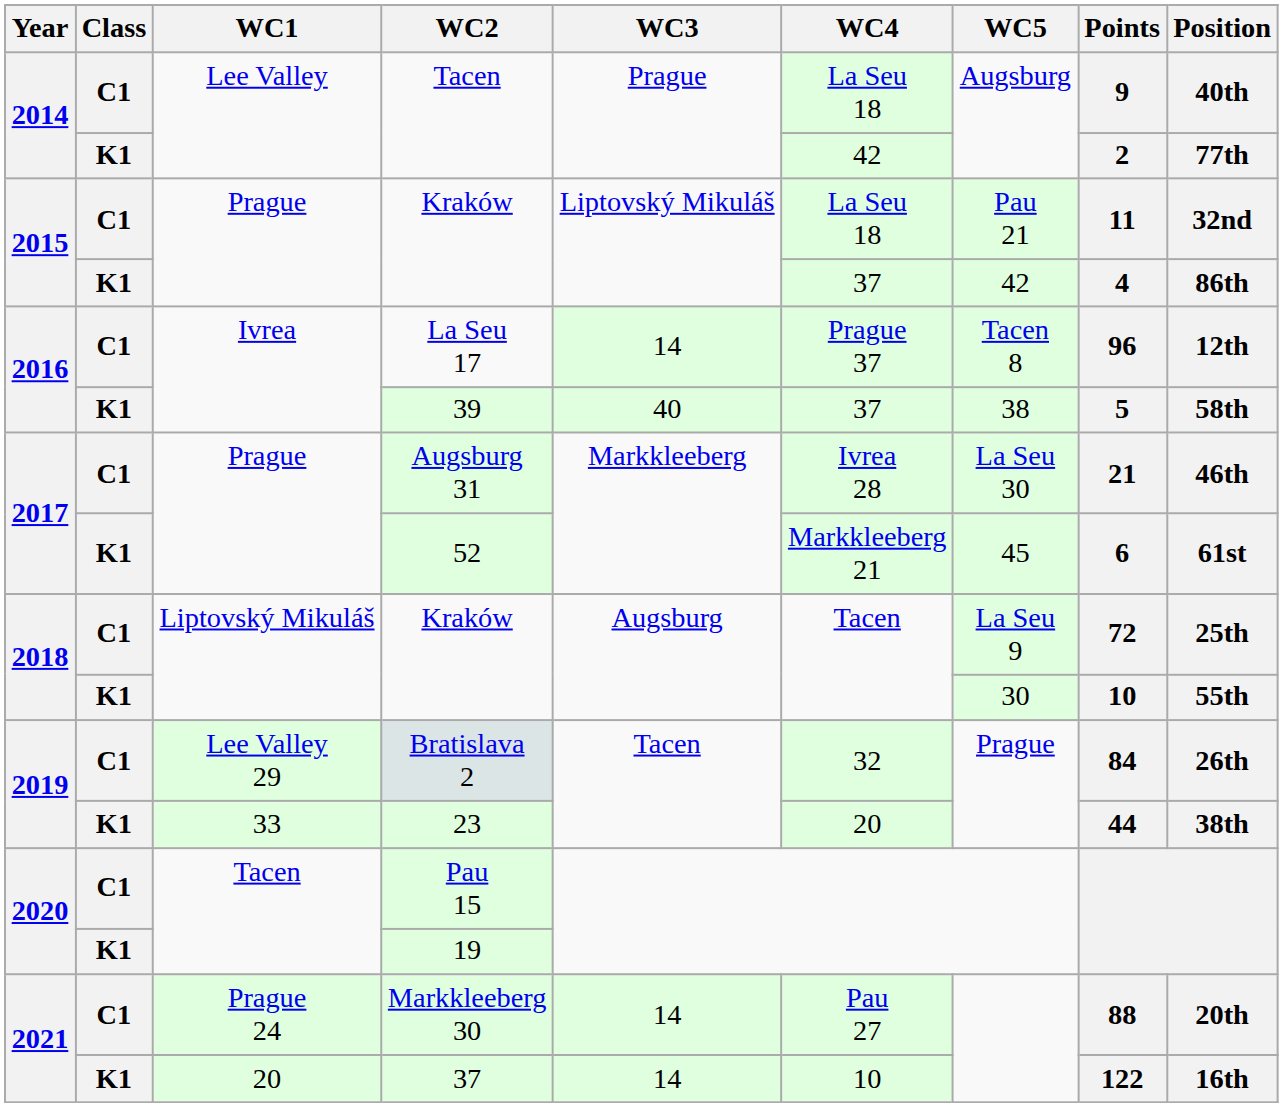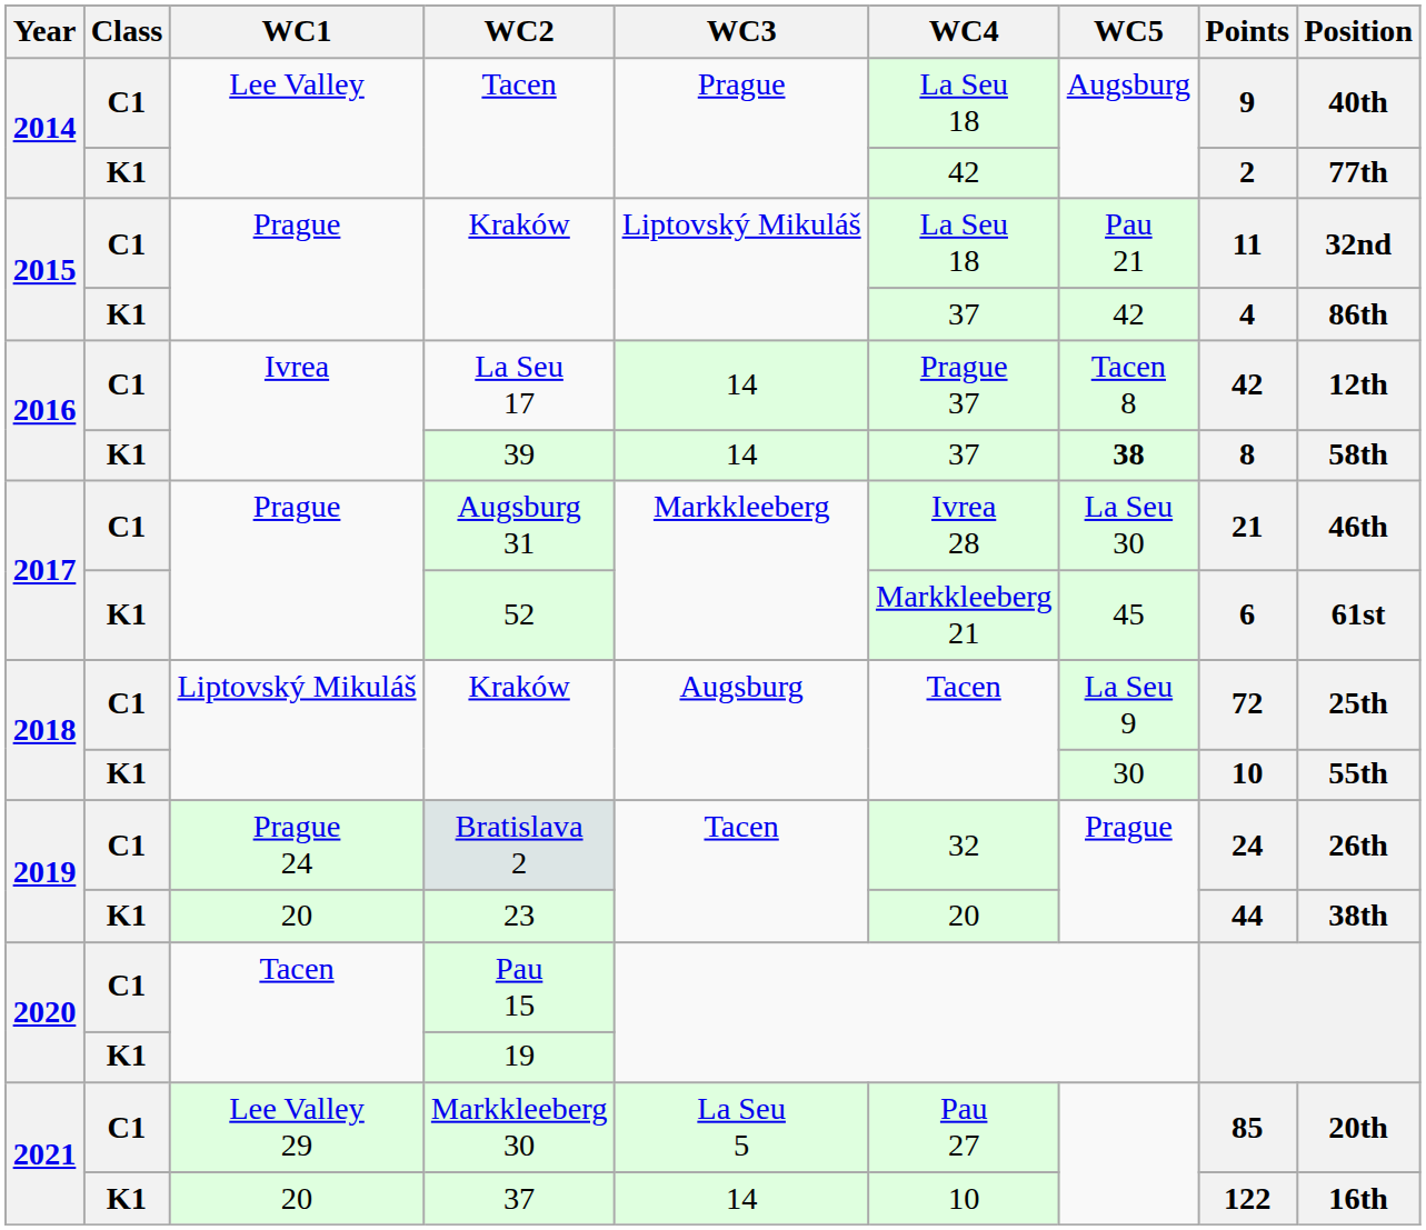 <table class="wikitable" style="font-size: 90%; text-align: center">
 <tr>
 <th>Year</th>
 <th>Class</th>
 <th>WC1</th>
 <th>WC2</th>
 <th>WC3</th>
 <th>WC4</th>
 <th>WC5</th>
 <th>Points</th>
 <th>Position</th>
 </tr>
 <tr>
 <th rowspan=2><a href='#'>2014</a></th>
 <th>C1</th>
 <td style=vertical-align:top rowspan=2><a href='#'>Lee Valley</a> <br> </td>
 <td style=vertical-align:top rowspan=2><a href='#'>Tacen</a> <br> </td>
 <td style=vertical-align:top rowspan=2><a href='#'>Prague</a> <br> </td>
 <td style="background:#DFFFDF;"><a href='#'>La Seu</a> <br>18</td>
 <td style=vertical-align:top rowspan=2><a href='#'>Augsburg</a> <br> </td>
 <th>9</th>
 <th>40th</th>
 </tr>
 <tr>
 <th>K1</th>
 <td style="background:#DFFFDF;">42</td>
 <th>2</th>
 <th>77th</th>
 </tr>
 <tr>
 <th rowspan=2><a href='#'>2015</a></th>
 <th>C1</th>
 <td style=vertical-align:top rowspan=2><a href='#'>Prague</a> <br> </td>
 <td style=vertical-align:top rowspan=2><a href='#'>Kraków</a> <br> </td>
 <td style=vertical-align:top rowspan=2><a href='#'> Liptovský Mikuláš</a> <br> </td>
 <td style="background:#DFFFDF;"><a href='#'>La Seu</a> <br>18</td>
 <td style="background:#DFFFDF;"><a href='#'>Pau</a> <br>21</td>
 <th>11</th>
 <th>32nd</th>
 </tr>
 <tr>
 <th>K1</th>
 <td style="background:#DFFFDF;">37</td>
 <td style="background:#DFFFDF;">42</td>
 <th>4</th>
 <th>86th</th>
 </tr>
 <tr>
 <th rowspan=2><a href='#'>2016</a></th>
 <th>C1</th>
 <td style=vertical-align:top rowspan=2><a href='#'>Ivrea</a> <br> </td>
 <td sstyle="background:#DFFFDF;"><a href='#'>La Seu</a> <br>17</td>
 <td style="background:#DFFFDF;">14</td>
 <td style="background:#DFFFDF;"><a href='#'>Prague</a> <br>37</td>
 <td style="background:#DFFFDF;"><a href='#'>Tacen</a> <br>8</td>
-<th>96</th>
+<th>42</th>
 <th>12th</th>
 </tr>
 <tr>
 <th>K1</th>
 <td style="background:#DFFFDF;">39</td>
-<td style="background:#DFFFDF;">40</td>
+<td style="background:#DFFFDF;">14</td>
 <td style="background:#DFFFDF;">37</td>
-<td style="background:#DFFFDF;">38</td>
-<th>5</th>
+<td style="background:#DFFFDF;"><strong>38</strong></td>
+<th>8</th>
 <th>58th</th>
 </tr>
 <tr>
 <th rowspan=2><a href='#'>2017</a></th>
 <th>C1</th>
 <td style=vertical-align:top rowspan=2><a href='#'>Prague</a> <br> </td>
 <td style="background:#DFFFDF;"><a href='#'>Augsburg</a> <br>31</td>
 <td style=vertical-align:top rowspan=2><a href='#'>Markkleeberg</a> <br> </td>
 <td style="background:#DFFFDF;"><a href='#'>Ivrea</a> <br>28</td>
 <td style="background:#DFFFDF;"><a href='#'>La Seu</a> <br>30</td>
 <th>21</th>
 <th>46th</th>
 </tr>
 <tr>
 <th>K1</th>
 <td style="background:#DFFFDF;">52</td>
 <td style="background:#DFFFDF;"><a href='#'>Markkleeberg</a> <br>21</td>
 <td style="background:#DFFFDF;">45</td>
 <th>6</th>
 <th>61st</th>
 </tr>
 <tr>
 <th rowspan=2><a href='#'>2018</a></th>
 <th>C1</th>
 <td style=vertical-align:top rowspan=2><a href='#'> Liptovský Mikuláš</a> <br> </td>
 <td style=vertical-align:top rowspan=2><a href='#'>Kraków</a> <br> </td>
 <td style=vertical-align:top rowspan=2><a href='#'>Augsburg</a> <br> </td>
 <td style=vertical-align:top rowspan=2><a href='#'>Tacen</a> <br> </td>
 <td style="background:#DFFFDF;"><a href='#'>La Seu</a> <br>9</td>
 <th>72</th>
 <th>25th</th>
 </tr>
 <tr>
 <th>K1</th>
 <td style="background:#DFFFDF;">30</td>
 <th>10</th>
 <th>55th</th>
 </tr>
 <tr>
 <th rowspan=2><a href='#'>2019</a></th>
 <th>C1</th>
-<td style="background:#DFFFDF;"><a href='#'>Lee Valley</a> <br>29</td>
+<td style="background:#DFFFDF;"><a href='#'>Prague</a> <br>24</td>
 <td style="background:#DCE5E5;"><a href='#'>Bratislava</a> <br>2</td>
 <td style=vertical-align:top rowspan=2><a href='#'>Tacen</a> <br> </td>
 <td style="background:#DFFFDF;">32</td>
 <td style=vertical-align:top rowspan=2><a href='#'>Prague</a> <br> </td>
-<th>84</th>
+<th>24</th>
 <th>26th</th>
 </tr>
 <tr>
 <th>K1</th>
-<td style="background:#DFFFDF;">33</td>
+<td style="background:#DFFFDF;">20</td>
 <td style="background:#DFFFDF;">23</td>
 <td style="background:#DFFFDF;">20</td>
 <th>44</th>
 <th>38th</th>
 </tr>
 <tr>
 <th rowspan=2><a href='#'>2020</a></th>
 <th>C1</th>
 <td style=vertical-align:top rowspan=2><a href='#'>Tacen</a> <br> </td>
 <td style="background:#DFFFDF;"><a href='#'>Pau</a> <br>15</td>
 <td colspan=3 rowspan=2></td>
 <th rowspan=2 colspan=2><strong></strong></th>
 </tr>
 <tr>
 <th>K1</th>
 <td style="background:#DFFFDF;">19</td>
 </tr>
 <tr>
 <th rowspan=2><a href='#'>2021</a></th>
 <th>C1</th>
-<td style="background:#DFFFDF;"><a href='#'>Prague</a> <br>24</td>
+<td style="background:#DFFFDF;"><a href='#'>Lee Valley</a> <br>29</td>
 <td style="background:#DFFFDF;"><a href='#'>Markkleeberg</a> <br>30</td>
-<td style="background:#DFFFDF;">14</td>
+<td style="background:#DFFFDF;"><a href='#'>La Seu</a> <br>5</td>
 <td style="background:#DFFFDF;"><a href='#'>Pau</a> <br>27</td>
 <td style=vertical-align:top rowspan=2></td>
-<th>88</th>
+<th>85</th>
 <th>20th</th>
 </tr>
 <tr>
 <th>K1</th>
 <td style="background:#DFFFDF;">20</td>
 <td style="background:#DFFFDF;">37</td>
 <td style="background:#DFFFDF;">14</td>
 <td style="background:#DFFFDF;">10</td>
 <th>122</th>
 <th>16th</th>
 </tr>
 </table>
